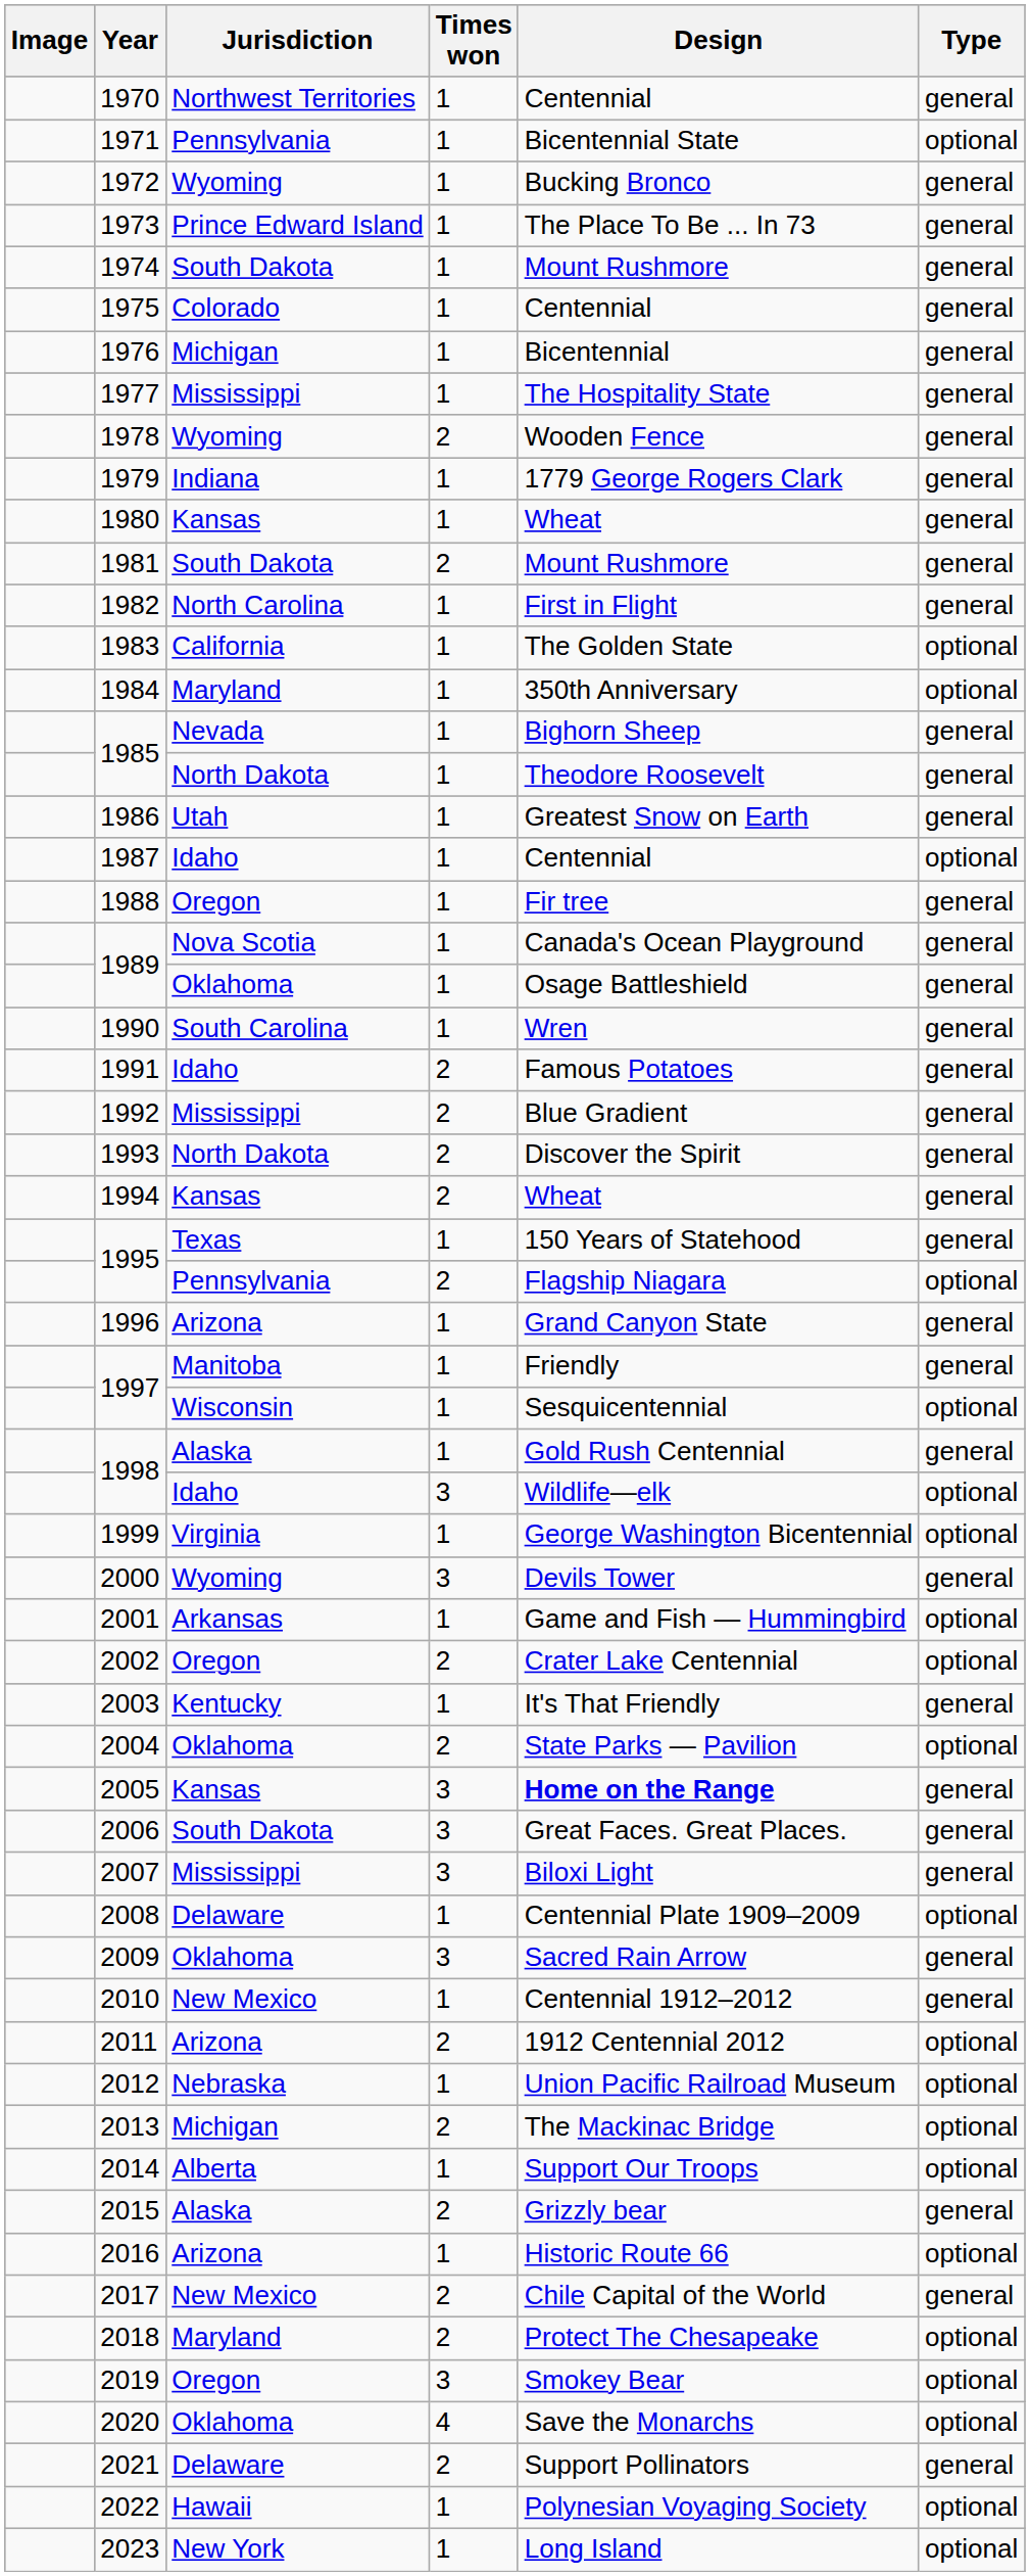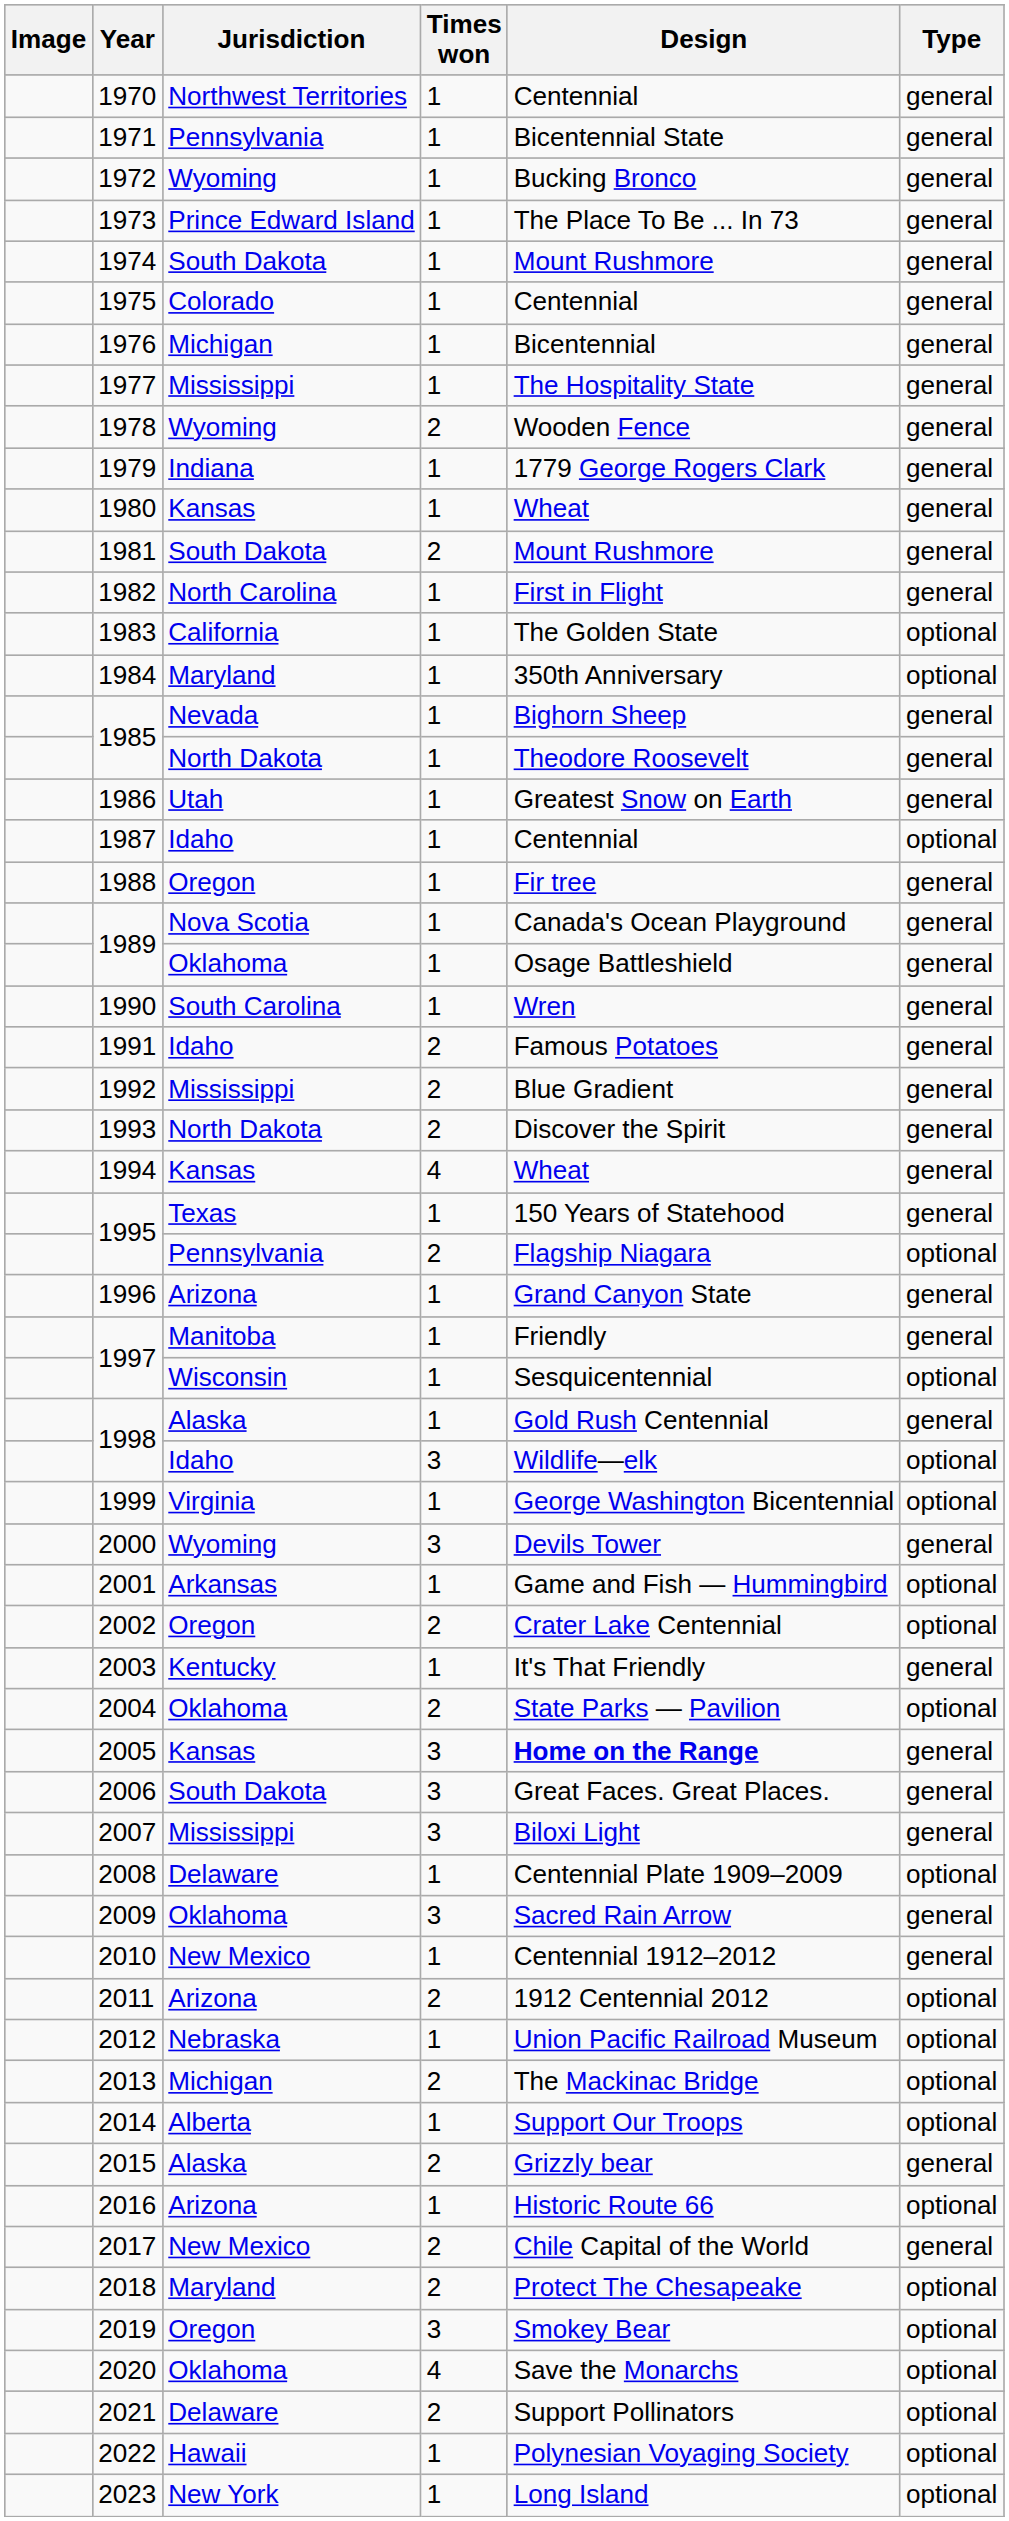 <table class="wikitable collapsible autocollapse sortable">
 <tr>
 <th>Image</th>
 <th>Year</th>
 <th>Jurisdiction</th>
 <th>Times<br>won</th>
 <th>Design</th>
 <th>Type</th>
 </tr>
 <tr>
 <td></td>
 <td>1970</td>
 <td><a href='#'>Northwest Territories</a></td>
 <td>1</td>
 <td>Centennial</td>
 <td>general</td>
 </tr>
 <tr>
 <td></td>
 <td>1971</td>
 <td><a href='#'>Pennsylvania</a></td>
 <td>1</td>
 <td>Bicentennial State</td>
-<td>optional</td>
+<td>general</td>
 </tr>
 <tr>
 <td></td>
 <td>1972</td>
 <td><a href='#'>Wyoming</a></td>
 <td>1</td>
 <td>Bucking <a href='#'>Bronco</a></td>
 <td>general</td>
 </tr>
 <tr>
 <td></td>
 <td>1973</td>
 <td><a href='#'>Prince Edward Island</a></td>
 <td>1</td>
 <td>The Place To Be ... In 73</td>
 <td>general</td>
 </tr>
 <tr>
 <td></td>
 <td>1974</td>
 <td><a href='#'>South Dakota</a></td>
 <td>1</td>
 <td><a href='#'>Mount Rushmore</a></td>
 <td>general</td>
 </tr>
 <tr>
 <td></td>
 <td>1975</td>
 <td><a href='#'>Colorado</a></td>
 <td>1</td>
 <td>Centennial</td>
 <td>general</td>
 </tr>
 <tr>
 <td></td>
 <td>1976</td>
 <td><a href='#'>Michigan</a></td>
 <td>1</td>
 <td>Bicentennial</td>
 <td>general</td>
 </tr>
 <tr>
 <td></td>
 <td>1977</td>
 <td><a href='#'>Mississippi</a></td>
 <td>1</td>
 <td><a href='#'>The Hospitality State</a></td>
 <td>general</td>
 </tr>
 <tr>
 <td></td>
 <td>1978</td>
 <td><a href='#'>Wyoming</a></td>
 <td>2</td>
 <td>Wooden <a href='#'>Fence</a></td>
 <td>general</td>
 </tr>
 <tr>
 <td></td>
 <td>1979</td>
 <td><a href='#'>Indiana</a></td>
 <td>1</td>
 <td>1779 <a href='#'>George Rogers Clark</a></td>
 <td>general</td>
 </tr>
 <tr>
 <td></td>
 <td>1980</td>
 <td><a href='#'>Kansas</a></td>
 <td>1</td>
 <td><a href='#'>Wheat</a></td>
 <td>general</td>
 </tr>
 <tr>
 <td></td>
 <td>1981</td>
 <td><a href='#'>South Dakota</a></td>
 <td>2</td>
 <td><a href='#'>Mount Rushmore</a></td>
 <td>general</td>
 </tr>
 <tr>
 <td></td>
 <td>1982</td>
 <td><a href='#'>North Carolina</a></td>
 <td>1</td>
 <td><a href='#'>First in Flight</a></td>
 <td>general</td>
 </tr>
 <tr>
 <td></td>
 <td>1983</td>
 <td><a href='#'>California</a></td>
 <td>1</td>
 <td>The Golden State</td>
 <td>optional</td>
 </tr>
 <tr>
 <td></td>
 <td>1984</td>
 <td><a href='#'>Maryland</a></td>
 <td>1</td>
 <td>350th Anniversary</td>
 <td>optional</td>
 </tr>
 <tr>
 <td></td>
 <td rowspan="2">1985</td>
 <td><a href='#'>Nevada</a></td>
 <td>1</td>
 <td><a href='#'>Bighorn Sheep</a></td>
 <td>general</td>
 </tr>
 <tr>
 <td></td>
 <td><a href='#'>North Dakota</a></td>
 <td>1</td>
 <td><a href='#'>Theodore Roosevelt</a></td>
 <td>general</td>
 </tr>
 <tr>
 <td></td>
 <td>1986</td>
 <td><a href='#'>Utah</a></td>
 <td>1</td>
 <td>Greatest <a href='#'>Snow</a> on <a href='#'>Earth</a></td>
 <td>general</td>
 </tr>
 <tr>
 <td></td>
 <td>1987</td>
 <td><a href='#'>Idaho</a></td>
 <td>1</td>
 <td>Centennial</td>
 <td>optional</td>
 </tr>
 <tr>
 <td></td>
 <td>1988</td>
 <td><a href='#'>Oregon</a></td>
 <td>1</td>
 <td><a href='#'>Fir tree</a></td>
 <td>general</td>
 </tr>
 <tr>
 <td></td>
 <td rowspan="2">1989</td>
 <td><a href='#'>Nova Scotia</a></td>
 <td>1</td>
 <td>Canada's Ocean Playground</td>
 <td>general</td>
 </tr>
 <tr>
 <td></td>
 <td><a href='#'>Oklahoma</a></td>
 <td>1</td>
 <td>Osage Battleshield</td>
 <td>general</td>
 </tr>
 <tr>
 <td></td>
 <td>1990</td>
 <td><a href='#'>South Carolina</a></td>
 <td>1</td>
 <td><a href='#'>Wren</a></td>
 <td>general</td>
 </tr>
 <tr>
 <td></td>
 <td>1991</td>
 <td><a href='#'>Idaho</a></td>
 <td>2</td>
 <td>Famous <a href='#'>Potatoes</a></td>
 <td>general</td>
 </tr>
 <tr>
 <td></td>
 <td>1992</td>
 <td><a href='#'>Mississippi</a></td>
 <td>2</td>
 <td>Blue Gradient</td>
 <td>general</td>
 </tr>
 <tr>
 <td></td>
 <td>1993</td>
 <td><a href='#'>North Dakota</a></td>
 <td>2</td>
 <td>Discover the Spirit</td>
 <td>general</td>
 </tr>
 <tr>
 <td></td>
 <td>1994</td>
 <td><a href='#'>Kansas</a></td>
-<td>2</td>
+<td>4</td>
 <td><a href='#'>Wheat</a></td>
 <td>general</td>
 </tr>
 <tr>
 <td></td>
 <td rowspan="2">1995</td>
 <td><a href='#'>Texas</a></td>
 <td>1</td>
 <td>150 Years of Statehood</td>
 <td>general</td>
 </tr>
 <tr>
 <td></td>
 <td><a href='#'>Pennsylvania</a></td>
 <td>2</td>
 <td><a href='#'>Flagship Niagara</a></td>
 <td>optional</td>
 </tr>
 <tr>
 <td></td>
 <td>1996</td>
 <td><a href='#'>Arizona</a></td>
 <td>1</td>
 <td><a href='#'>Grand Canyon</a> State</td>
 <td>general</td>
 </tr>
 <tr>
 <td></td>
 <td rowspan="2">1997</td>
 <td><a href='#'>Manitoba</a></td>
 <td>1</td>
 <td>Friendly</td>
 <td>general</td>
 </tr>
 <tr>
 <td></td>
 <td><a href='#'>Wisconsin</a></td>
 <td>1</td>
 <td>Sesquicentennial</td>
 <td>optional</td>
 </tr>
 <tr>
 <td></td>
 <td rowspan="2">1998</td>
 <td><a href='#'>Alaska</a></td>
 <td>1</td>
 <td><a href='#'>Gold Rush</a> Centennial</td>
 <td>general</td>
 </tr>
 <tr>
 <td></td>
 <td><a href='#'>Idaho</a></td>
 <td>3</td>
 <td><a href='#'>Wildlife</a>—<a href='#'>elk</a></td>
 <td>optional</td>
 </tr>
 <tr>
 <td></td>
 <td>1999</td>
 <td><a href='#'>Virginia</a></td>
 <td>1</td>
 <td><a href='#'>George Washington</a> Bicentennial</td>
 <td>optional</td>
 </tr>
 <tr>
 <td></td>
 <td>2000</td>
 <td><a href='#'>Wyoming</a></td>
 <td>3</td>
 <td><a href='#'>Devils Tower</a></td>
 <td>general</td>
 </tr>
 <tr>
 <td></td>
 <td>2001</td>
 <td><a href='#'>Arkansas</a></td>
 <td>1</td>
 <td>Game and Fish — <a href='#'>Hummingbird</a></td>
 <td>optional</td>
 </tr>
 <tr>
 <td></td>
 <td>2002</td>
 <td><a href='#'>Oregon</a></td>
 <td>2</td>
 <td><a href='#'>Crater Lake</a> Centennial</td>
 <td>optional</td>
 </tr>
 <tr>
 <td></td>
 <td>2003</td>
 <td><a href='#'>Kentucky</a></td>
 <td>1</td>
 <td>It's That Friendly</td>
 <td>general</td>
 </tr>
 <tr>
 <td></td>
 <td>2004</td>
 <td><a href='#'>Oklahoma</a></td>
 <td>2</td>
 <td><a href='#'>State Parks</a> — <a href='#'>Pavilion</a></td>
 <td>optional</td>
 </tr>
 <tr>
 <td></td>
 <td>2005</td>
 <td><a href='#'>Kansas</a></td>
 <td>3</td>
 <td><strong><a href='#'>Home on the Range</a></strong></td>
 <td>general</td>
 </tr>
 <tr>
 <td></td>
 <td>2006</td>
 <td><a href='#'>South Dakota</a></td>
 <td>3</td>
 <td>Great Faces. Great Places.</td>
 <td>general</td>
 </tr>
 <tr>
 <td></td>
 <td>2007</td>
 <td><a href='#'>Mississippi</a></td>
 <td>3</td>
 <td><a href='#'>Biloxi Light</a></td>
 <td>general</td>
 </tr>
 <tr>
 <td></td>
 <td>2008</td>
 <td><a href='#'>Delaware</a></td>
 <td>1</td>
 <td>Centennial Plate 1909–2009</td>
 <td>optional</td>
 </tr>
 <tr>
 <td></td>
 <td>2009</td>
 <td><a href='#'>Oklahoma</a></td>
 <td>3</td>
 <td><a href='#'>Sacred Rain Arrow</a></td>
 <td>general</td>
 </tr>
 <tr>
 <td></td>
 <td>2010</td>
 <td><a href='#'>New Mexico</a></td>
 <td>1</td>
 <td>Centennial 1912–2012</td>
 <td>general</td>
 </tr>
 <tr>
 <td></td>
 <td>2011</td>
 <td><a href='#'>Arizona</a></td>
 <td>2</td>
 <td>1912 Centennial 2012</td>
 <td>optional</td>
 </tr>
 <tr>
 <td></td>
 <td>2012</td>
 <td><a href='#'>Nebraska</a></td>
 <td>1</td>
 <td><a href='#'>Union Pacific Railroad</a> Museum</td>
 <td>optional</td>
 </tr>
 <tr>
 <td></td>
 <td>2013</td>
 <td><a href='#'>Michigan</a></td>
 <td>2</td>
 <td>The <a href='#'>Mackinac Bridge</a></td>
 <td>optional</td>
 </tr>
 <tr>
 <td></td>
 <td>2014</td>
 <td><a href='#'>Alberta</a></td>
 <td>1</td>
 <td><a href='#'>Support Our Troops</a></td>
 <td>optional</td>
 </tr>
 <tr>
 <td></td>
 <td>2015</td>
 <td><a href='#'>Alaska</a></td>
 <td>2</td>
 <td><a href='#'>Grizzly bear</a></td>
 <td>general</td>
 </tr>
 <tr>
 <td></td>
 <td>2016</td>
 <td><a href='#'>Arizona</a></td>
 <td>1</td>
 <td><a href='#'>Historic Route 66</a></td>
 <td>optional</td>
 </tr>
 <tr>
 <td></td>
 <td>2017</td>
 <td><a href='#'>New Mexico</a></td>
 <td>2</td>
 <td><a href='#'>Chile</a> Capital of the World</td>
 <td>general</td>
 </tr>
 <tr>
 <td></td>
 <td>2018</td>
 <td><a href='#'>Maryland</a></td>
 <td>2</td>
 <td><a href='#'>Protect The Chesapeake</a></td>
 <td>optional</td>
 </tr>
 <tr>
 <td></td>
 <td>2019</td>
 <td><a href='#'>Oregon</a></td>
 <td>3</td>
 <td><a href='#'>Smokey Bear</a></td>
 <td>optional</td>
 </tr>
 <tr>
 <td></td>
 <td>2020</td>
 <td><a href='#'>Oklahoma</a></td>
 <td>4</td>
 <td>Save the <a href='#'>Monarchs</a></td>
 <td>optional</td>
 </tr>
 <tr>
 <td></td>
 <td>2021</td>
 <td><a href='#'>Delaware</a></td>
 <td>2</td>
 <td>Support Pollinators</td>
-<td>general</td>
+<td>optional</td>
 </tr>
 <tr>
 <td></td>
 <td>2022</td>
 <td><a href='#'>Hawaii</a></td>
 <td>1</td>
 <td><a href='#'>Polynesian Voyaging Society</a></td>
 <td>optional</td>
 </tr>
 <tr>
 <td></td>
 <td>2023</td>
 <td><a href='#'>New York</a></td>
 <td>1</td>
 <td><a href='#'>Long Island</a></td>
 <td>optional</td>
 </tr>
 </table>
